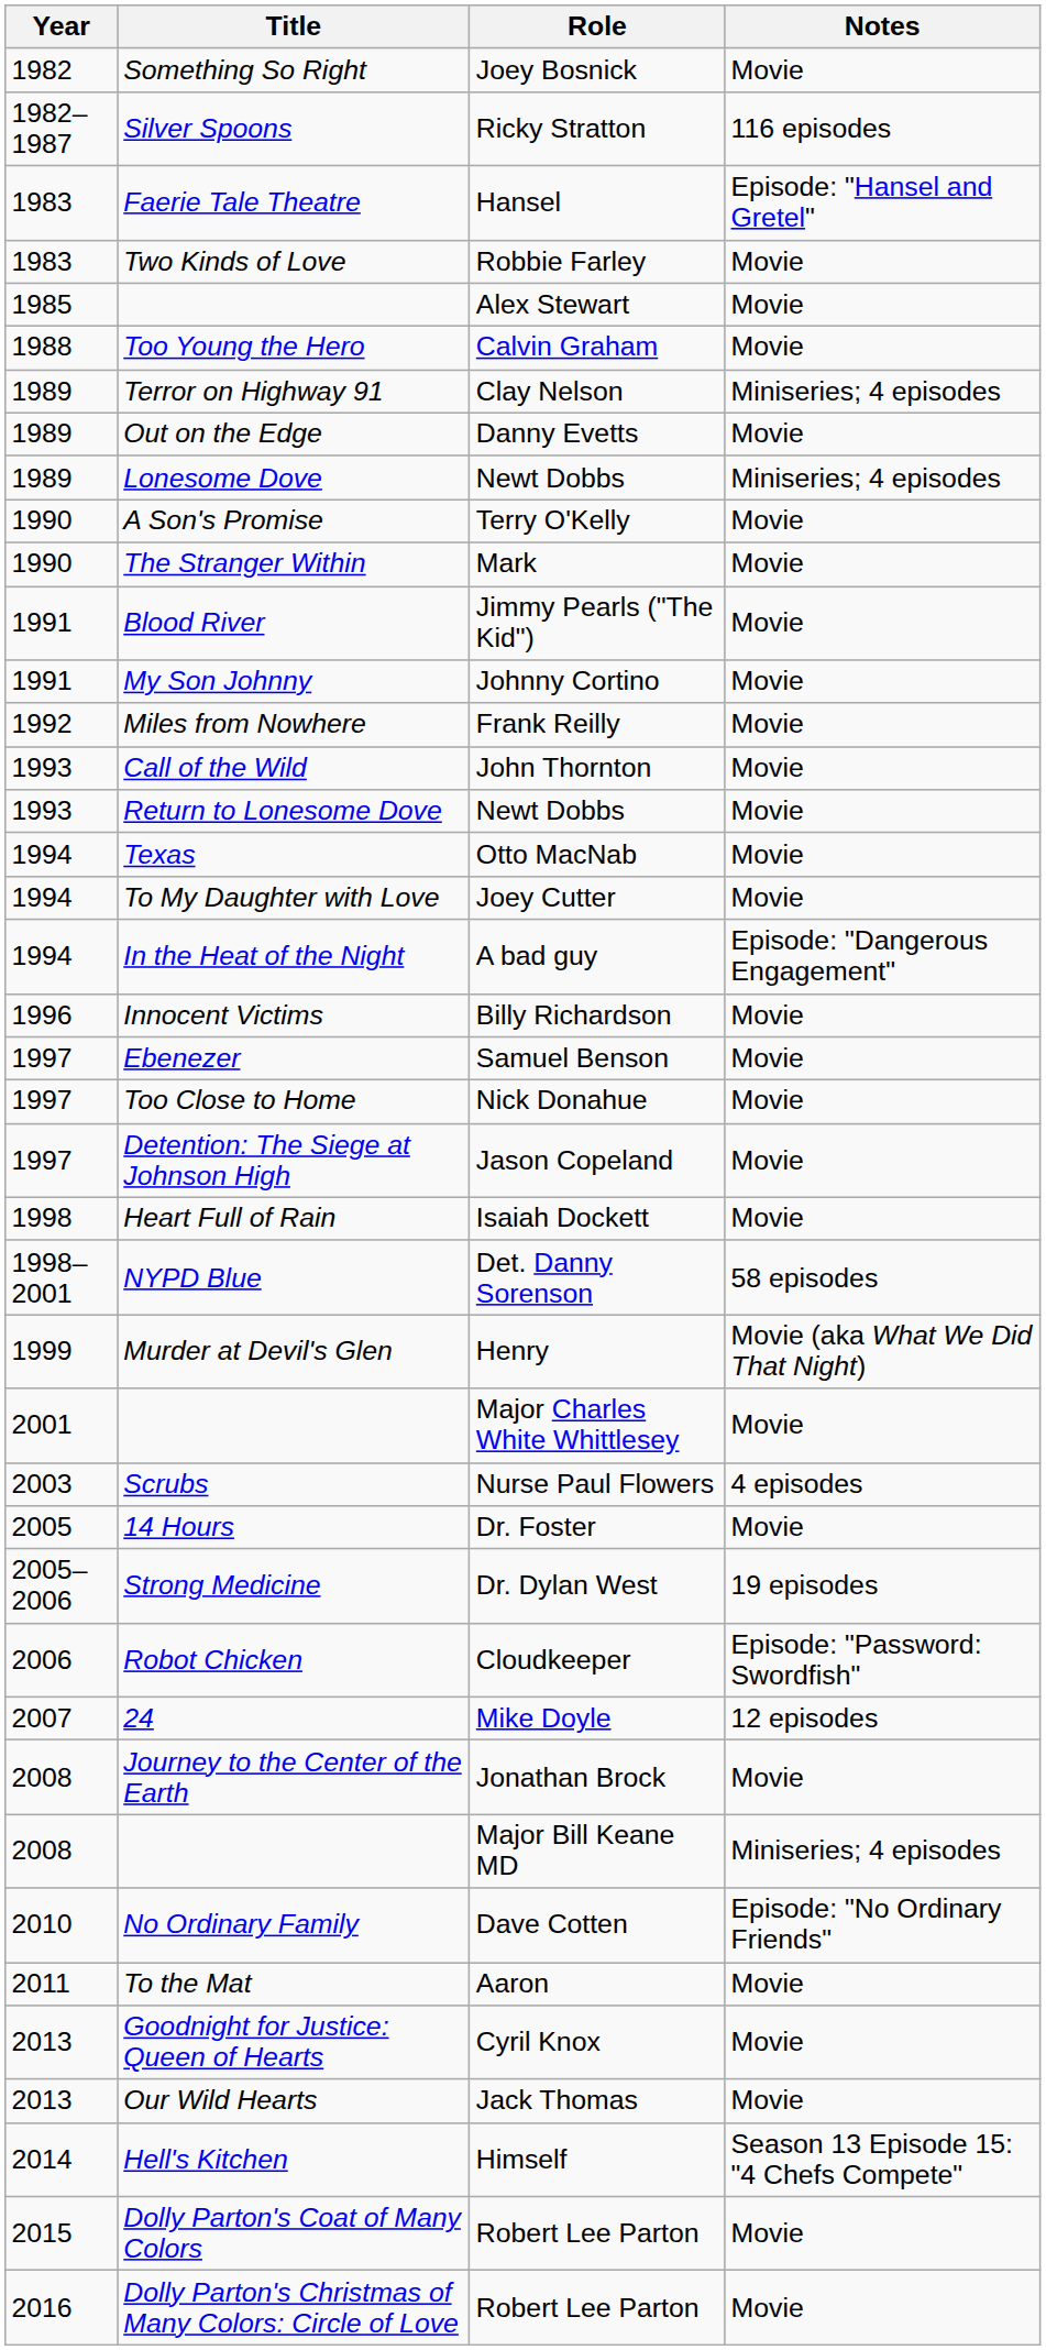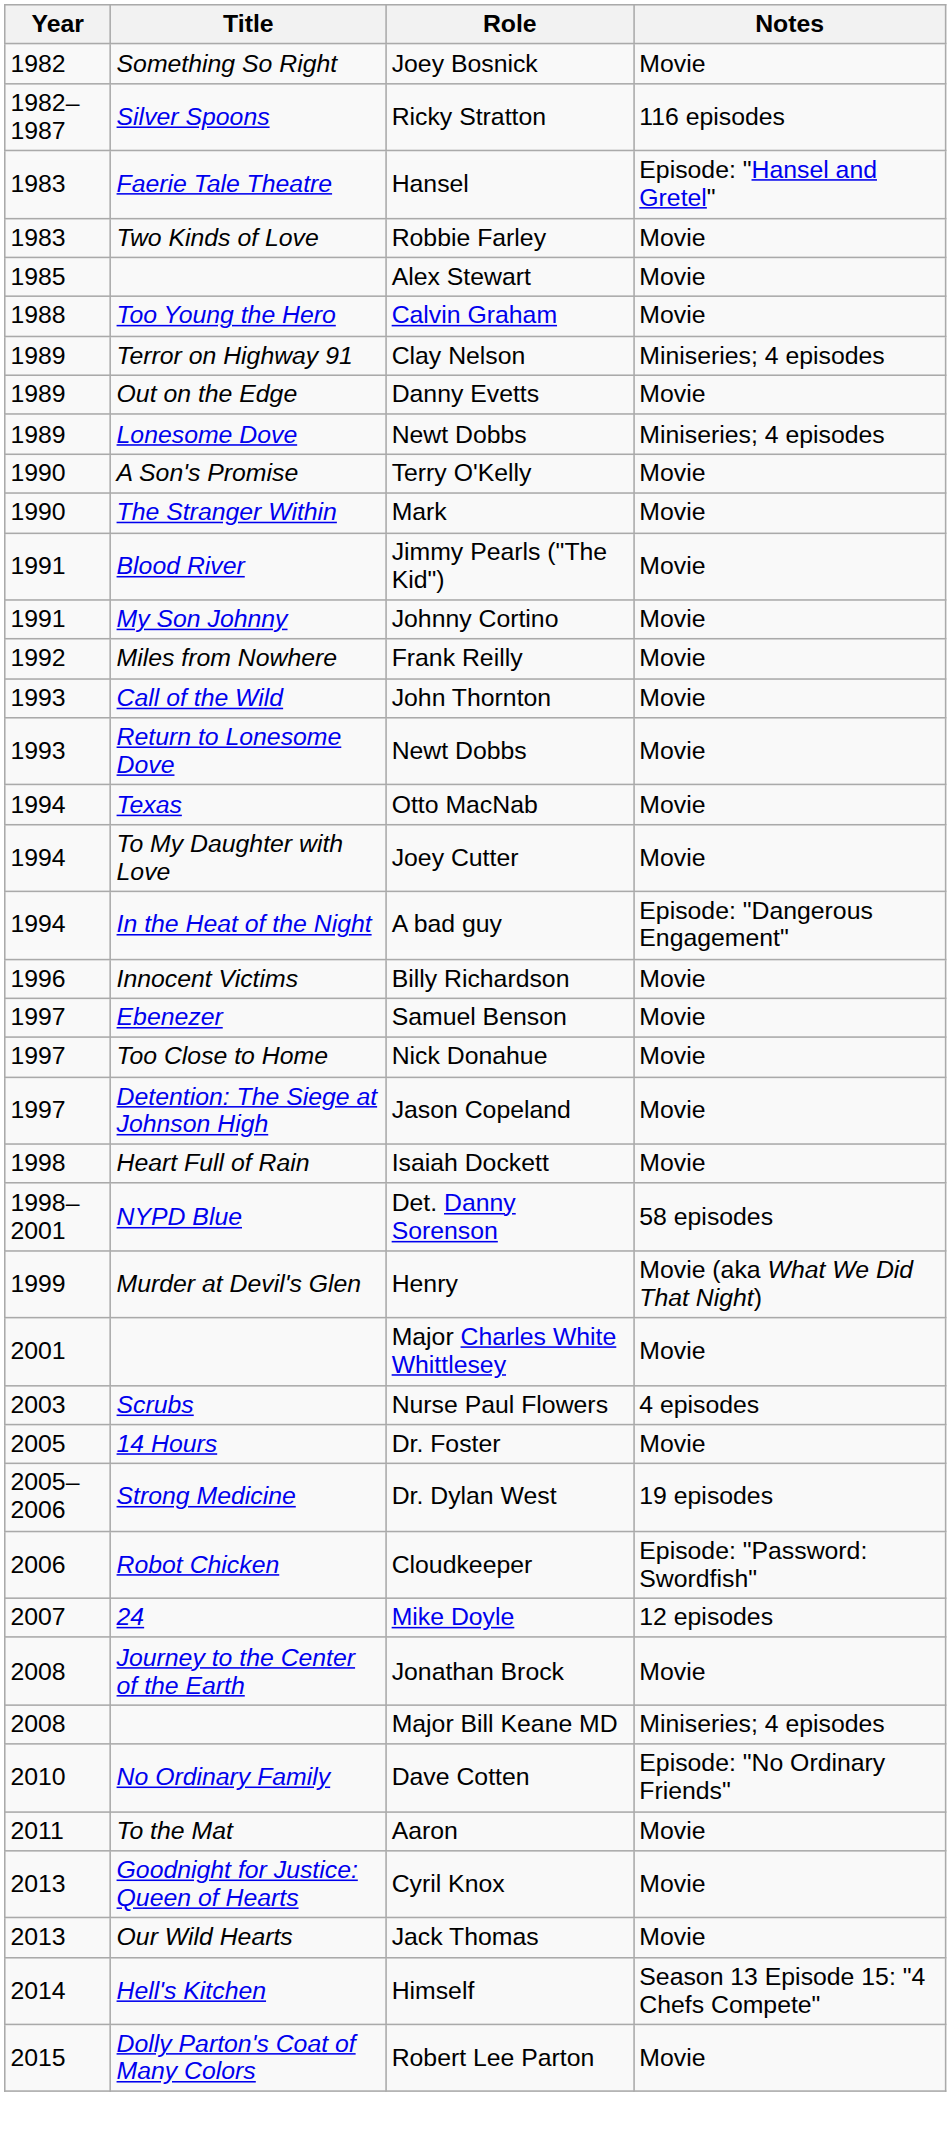 <table class="wikitable sortable">
 <tr>
 <th>Year</th>
 <th>Title</th>
 <th>Role</th>
 <th class="unsortable">Notes</th>
 </tr>
 <tr>
 <td>1982</td>
 <td><em>Something So Right</em></td>
 <td>Joey Bosnick</td>
 <td>Movie</td>
 </tr>
 <tr>
 <td>1982–1987</td>
 <td><em><a href='#'>Silver Spoons</a></em></td>
 <td>Ricky Stratton</td>
 <td>116 episodes</td>
 </tr>
 <tr>
 <td>1983</td>
 <td><em><a href='#'>Faerie Tale Theatre</a></em></td>
 <td>Hansel</td>
 <td>Episode: "<a href='#'>Hansel and Gretel</a>"</td>
 </tr>
 <tr>
 <td>1983</td>
 <td><em>Two Kinds of Love</em></td>
 <td>Robbie Farley</td>
 <td>Movie</td>
 </tr>
 <tr>
 <td>1985</td>
 <td><em></em></td>
 <td>Alex Stewart</td>
 <td>Movie</td>
 </tr>
 <tr>
 <td>1988</td>
 <td><em><a href='#'>Too Young the Hero</a></em></td>
 <td><a href='#'>Calvin Graham</a></td>
 <td>Movie</td>
 </tr>
 <tr>
 <td>1989</td>
 <td><em>Terror on Highway 91</em></td>
 <td>Clay Nelson</td>
 <td>Miniseries; 4 episodes</td>
 </tr>
 <tr>
 <td>1989</td>
 <td><em>Out on the Edge</em></td>
 <td>Danny Evetts</td>
 <td>Movie</td>
 </tr>
 <tr>
 <td>1989</td>
 <td><em><a href='#'>Lonesome Dove</a></em></td>
 <td>Newt Dobbs</td>
 <td>Miniseries; 4 episodes</td>
 </tr>
 <tr>
 <td>1990</td>
 <td><em>A Son's Promise</em></td>
 <td>Terry O'Kelly</td>
 <td>Movie</td>
 </tr>
 <tr>
 <td>1990</td>
 <td><em><a href='#'>The Stranger Within</a></em></td>
 <td>Mark</td>
 <td>Movie</td>
 </tr>
 <tr>
 <td>1991</td>
 <td><em><a href='#'>Blood River</a></em></td>
 <td>Jimmy Pearls ("The Kid")</td>
 <td>Movie</td>
 </tr>
 <tr>
 <td>1991</td>
 <td><em><a href='#'>My Son Johnny</a></em></td>
 <td>Johnny Cortino</td>
 <td>Movie</td>
 </tr>
 <tr>
 <td>1992</td>
 <td><em>Miles from Nowhere</em></td>
 <td>Frank Reilly</td>
 <td>Movie</td>
 </tr>
 <tr>
 <td>1993</td>
 <td><em><a href='#'>Call of the Wild</a></em></td>
 <td>John Thornton</td>
 <td>Movie</td>
 </tr>
 <tr>
 <td>1993</td>
 <td><em><a href='#'>Return to Lonesome Dove</a></em></td>
 <td>Newt Dobbs</td>
 <td>Movie</td>
 </tr>
 <tr>
 <td>1994</td>
 <td><em><a href='#'>Texas</a></em></td>
 <td>Otto MacNab</td>
 <td>Movie</td>
 </tr>
 <tr>
 <td>1994</td>
 <td><em>To My Daughter with Love</em></td>
 <td>Joey Cutter</td>
 <td>Movie</td>
 </tr>
 <tr>
 <td>1994</td>
 <td><em><a href='#'>In the Heat of the Night</a></em></td>
 <td>A bad guy</td>
 <td>Episode: "Dangerous Engagement"</td>
 </tr>
 <tr>
 <td>1996</td>
 <td><em>Innocent Victims</em></td>
 <td>Billy Richardson</td>
 <td>Movie</td>
 </tr>
 <tr>
 <td>1997</td>
 <td><em><a href='#'>Ebenezer</a></em></td>
 <td>Samuel Benson</td>
 <td>Movie</td>
 </tr>
 <tr>
 <td>1997</td>
 <td><em>Too Close to Home</em></td>
 <td>Nick Donahue</td>
 <td>Movie</td>
 </tr>
 <tr>
 <td>1997</td>
 <td><em><a href='#'>Detention: The Siege at Johnson High</a></em></td>
 <td>Jason Copeland</td>
 <td>Movie</td>
 </tr>
 <tr>
 <td>1998</td>
 <td><em>Heart Full of Rain</em></td>
 <td>Isaiah Dockett</td>
 <td>Movie</td>
 </tr>
 <tr>
 <td>1998–2001</td>
 <td><em><a href='#'>NYPD Blue</a></em></td>
 <td>Det. <a href='#'>Danny Sorenson</a></td>
 <td>58 episodes</td>
 </tr>
 <tr>
 <td>1999</td>
 <td><em>Murder at Devil's Glen</em></td>
 <td>Henry</td>
 <td>Movie (aka <em>What We Did That Night</em>)</td>
 </tr>
 <tr>
 <td>2001</td>
 <td><em></em></td>
 <td>Major <a href='#'>Charles White Whittlesey</a></td>
 <td>Movie</td>
 </tr>
 <tr>
 <td>2003</td>
 <td><em><a href='#'>Scrubs</a></em></td>
 <td>Nurse Paul Flowers</td>
 <td>4 episodes</td>
 </tr>
 <tr>
 <td>2005</td>
 <td><em><a href='#'>14 Hours</a></em></td>
 <td>Dr. Foster</td>
 <td>Movie</td>
 </tr>
 <tr>
 <td>2005–2006</td>
 <td><em><a href='#'>Strong Medicine</a></em></td>
 <td>Dr. Dylan West</td>
 <td>19 episodes</td>
 </tr>
 <tr>
 <td>2006</td>
 <td><em><a href='#'>Robot Chicken</a></em></td>
 <td>Cloudkeeper</td>
 <td>Episode: "Password: Swordfish"</td>
 </tr>
 <tr>
 <td>2007</td>
 <td><em><a href='#'>24</a></em></td>
 <td><a href='#'>Mike Doyle</a></td>
 <td>12 episodes</td>
 </tr>
 <tr>
 <td>2008</td>
 <td><em><a href='#'>Journey to the Center of the Earth</a></em></td>
 <td>Jonathan Brock</td>
 <td>Movie</td>
 </tr>
 <tr>
 <td>2008</td>
 <td><em></em></td>
 <td>Major Bill Keane MD</td>
 <td>Miniseries; 4 episodes</td>
 </tr>
 <tr>
 <td>2010</td>
 <td><em><a href='#'>No Ordinary Family</a></em></td>
 <td>Dave Cotten</td>
 <td>Episode: "No Ordinary Friends"</td>
 </tr>
 <tr>
 <td>2011</td>
 <td><em>To the Mat</em></td>
 <td>Aaron</td>
 <td>Movie</td>
 </tr>
 <tr>
 <td>2013</td>
 <td><em><a href='#'>Goodnight for Justice: Queen of Hearts</a></em></td>
 <td>Cyril Knox</td>
 <td>Movie</td>
 </tr>
 <tr>
 <td>2013</td>
 <td><em>Our Wild Hearts</em></td>
 <td>Jack Thomas</td>
 <td>Movie</td>
 </tr>
 <tr>
 <td>2014</td>
 <td><em><a href='#'>Hell's Kitchen</a></em></td>
 <td>Himself</td>
 <td>Season 13 Episode 15: "4 Chefs Compete"</td>
 </tr>
 <tr>
 <td>2015</td>
 <td><em><a href='#'>Dolly Parton's Coat of Many Colors</a></em></td>
 <td>Robert Lee Parton</td>
 <td>Movie</td>
 </tr>
-<tr>
-<td>2016</td>
-<td><em><a href='#'>Dolly Parton's Christmas of Many Colors: Circle of Love</a></em></td>
-<td>Robert Lee Parton</td>
-<td>Movie</td>
-</tr>
 </table>
